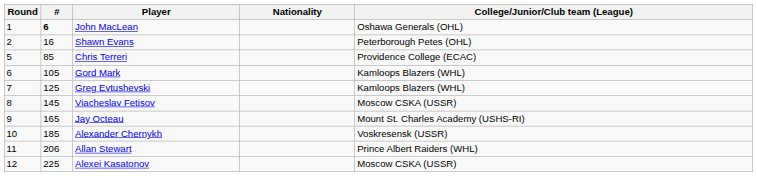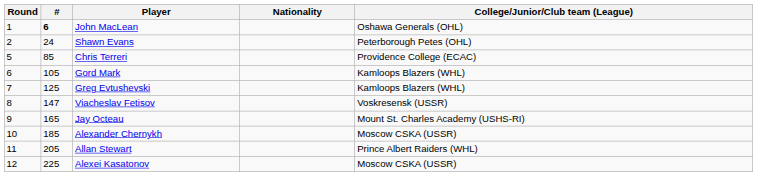 <table class="wikitable">
 <tr align="center">
 <th bgcolor="#DDDDFF" width="4.0%">Round</th>
 <th bgcolor="#DDDDFF" width="4.0%">#</th>
 <th bgcolor="#DDDDFF" width="21.0%">Player</th>
 <th bgcolor="#DDDDFF" width="14.5%">Nationality</th>
 <th bgcolor="#DDDDFF" width="50.0%">College/Junior/Club team (League)</th>
 </tr>
 <tr>
 <td>1</td>
 <td><strong>6</strong></td>
 <td><a href='#'>John MacLean</a></td>
 <td></td>
 <td>Oshawa Generals (OHL)</td>
 </tr>
 <tr>
 <td>2</td>
-<td>16</td>
+<td>24</td>
 <td><a href='#'>Shawn Evans</a></td>
 <td></td>
 <td>Peterborough Petes (OHL)</td>
 </tr>
 <tr>
 <td>5</td>
 <td>85</td>
 <td><a href='#'>Chris Terreri</a></td>
 <td></td>
 <td>Providence College (ECAC)</td>
 </tr>
 <tr>
 <td>6</td>
 <td>105</td>
 <td><a href='#'>Gord Mark</a></td>
 <td></td>
 <td>Kamloops Blazers (WHL)</td>
 </tr>
 <tr>
 <td>7</td>
 <td>125</td>
 <td><a href='#'>Greg Evtushevski</a></td>
 <td></td>
 <td>Kamloops Blazers (WHL)</td>
 </tr>
 <tr>
 <td>8</td>
-<td>145</td>
+<td>147</td>
 <td><a href='#'>Viacheslav Fetisov</a></td>
 <td></td>
-<td>Moscow CSKA (USSR)</td>
+<td>Voskresensk (USSR)</td>
 </tr>
 <tr>
 <td>9</td>
 <td>165</td>
 <td><a href='#'>Jay Octeau</a></td>
 <td></td>
 <td>Mount St. Charles Academy (USHS-RI)</td>
 </tr>
 <tr>
 <td>10</td>
 <td>185</td>
 <td><a href='#'>Alexander Chernykh</a></td>
 <td></td>
-<td>Voskresensk (USSR)</td>
+<td>Moscow CSKA (USSR)</td>
 </tr>
 <tr>
 <td>11</td>
-<td>206</td>
+<td>205</td>
 <td><a href='#'>Allan Stewart</a></td>
 <td></td>
 <td>Prince Albert Raiders (WHL)</td>
 </tr>
 <tr>
 <td>12</td>
 <td>225</td>
 <td><a href='#'>Alexei Kasatonov</a></td>
 <td></td>
 <td>Moscow CSKA (USSR)</td>
 </tr>
 </table>
